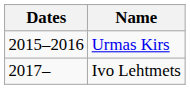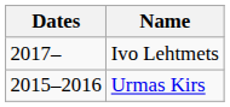 <table class="wikitable">
 <tr>
 <th>Dates</th>
 <th>Name</th>
 </tr>
 <tr>
+<td>2017–</td>
+<td> Ivo Lehtmets</td>
+</tr>
+<tr>
 <td>2015–2016</td>
 <td> <a href='#'>Urmas Kirs</a></td>
 </tr>
-<tr>
-<td>2017–</td>
-<td> Ivo Lehtmets</td>
-</tr>
 </table>
